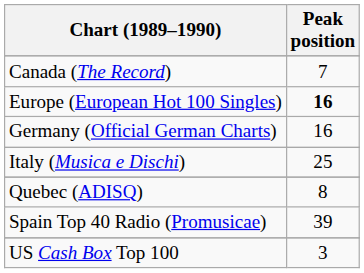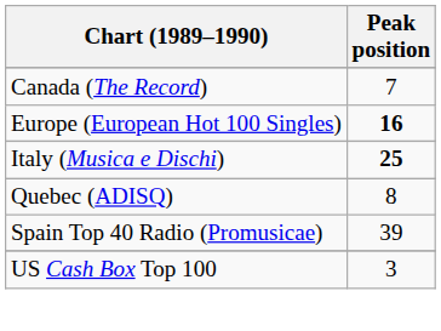 <table class="wikitable sortable">
 <tr>
 <th>Chart (1989–1990)</th>
 <th>Peak<br>position</th>
 </tr>
 <tr>
 </tr>
 <tr>
 </tr>
 <tr>
 </tr>
 <tr>
 </tr>
 <tr>
 </tr>
 <tr>
 <td>Canada (<em><a href='#'>The Record</a></em>)</td>
 <td align="center">7</td>
 </tr>
 <tr>
 <td>Europe (<a href='#'>European Hot 100 Singles</a>)</td>
 <td align="center"><strong>16</strong></td>
 </tr>
 <tr>
-<td>Germany (<a href='#'>Official German Charts</a>)</td>
-<td align="center">16</td>
-</tr>
-<tr>
 </tr>
 <tr>
 <td>Italy (<em><a href='#'>Musica e Dischi</a></em>)</td>
-<td align="center">25</td>
+<td align="center"><strong>25</strong></td>
 </tr>
 <tr>
 </tr>
 <tr>
 </tr>
 <tr>
 </tr>
 <tr>
 <td>Quebec (<a href='#'>ADISQ</a>)</td>
 <td style="text-align:center;">8</td>
 </tr>
 <tr>
 <td>Spain Top 40 Radio (<a href='#'>Promusicae</a>)</td>
 <td align="center">39</td>
 </tr>
 <tr>
 </tr>
 <tr>
 </tr>
 <tr>
 </tr>
 <tr>
 </tr>
 <tr>
 <td>US <a href='#'><em>Cash Box</em></a> Top 100</td>
 <td align="center">3</td>
 </tr>
 </table>
